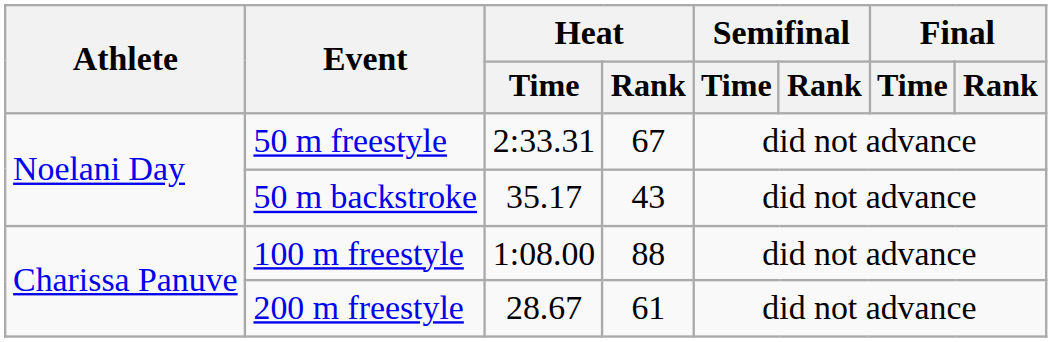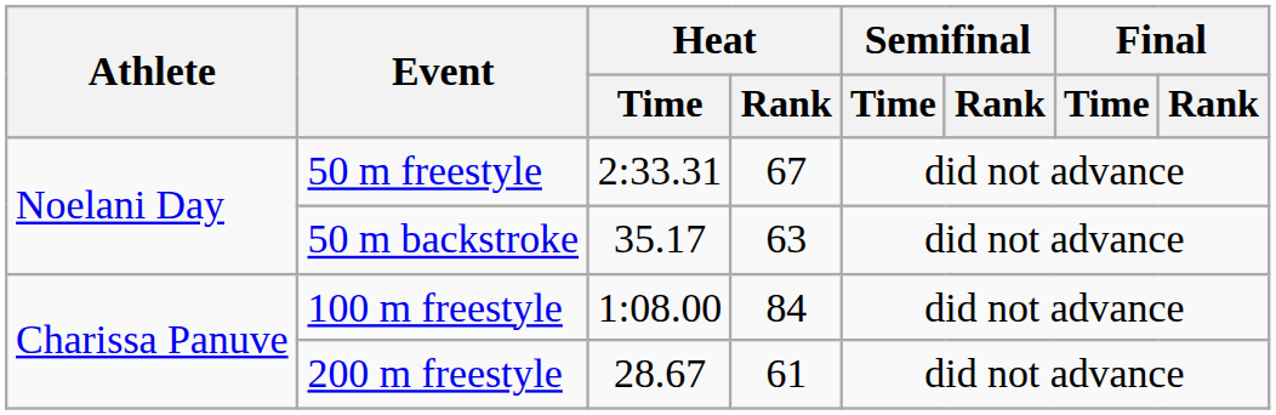 <table class="wikitable" style="text-align:center; font-size:90%">
 <tr>
 <th rowspan="2">Athlete</th>
 <th rowspan="2">Event</th>
 <th colspan="2">Heat</th>
 <th colspan="2">Semifinal</th>
 <th colspan="2">Final</th>
 </tr>
 <tr style="font-size:95%">
 <th>Time</th>
 <th>Rank</th>
 <th>Time</th>
 <th>Rank</th>
 <th>Time</th>
 <th>Rank</th>
 </tr>
 <tr>
 <td align=left rowspan=2><a href='#'>Noelani Day</a></td>
 <td align=left><a href='#'>50 m freestyle</a></td>
 <td>2:33.31</td>
 <td>67</td>
 <td colspan=4>did not advance</td>
 </tr>
 <tr>
 <td align=left><a href='#'>50 m backstroke</a></td>
 <td>35.17</td>
-<td>43</td>
+<td>63</td>
 <td colspan=4>did not advance</td>
 </tr>
 <tr>
 <td align=left rowspan=2><a href='#'>Charissa Panuve</a></td>
 <td align=left><a href='#'>100 m freestyle</a></td>
 <td>1:08.00</td>
-<td>88</td>
+<td>84</td>
 <td colspan=4>did not advance</td>
 </tr>
 <tr>
 <td align=left><a href='#'>200 m freestyle</a></td>
 <td>28.67</td>
 <td>61</td>
 <td colspan=4>did not advance</td>
 </tr>
 </table>
